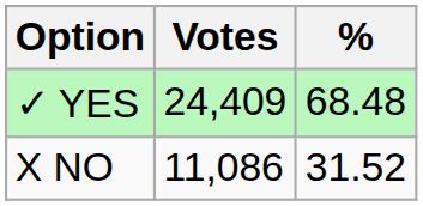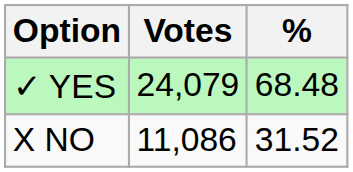 <table class="wikitable">
 <tr>
 <th>Option</th>
 <th>Votes</th>
 <th>%</th>
 </tr>
 <tr>
 <td style=background:#bbf8be>✓ YES</td>
-<td style=background:#bbf8be>24,409</td>
+<td style=background:#bbf8be>24,079</td>
 <td style=background:#bbf8be>68.48</td>
 </tr>
 <tr>
 <td>X NO</td>
 <td>11,086</td>
 <td>31.52</td>
 </tr>
 </table>
